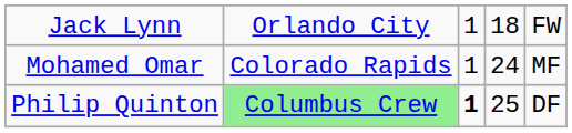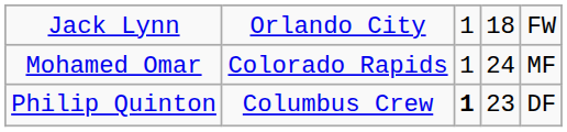 <table class="wikitable" style="text-align: center;">
 <tr>
 <td><a href='#'>Jack Lynn</a></td>
 <td><a href='#'>Orlando City</a></td>
 <td>1</td>
 <td>18</td>
 <td>FW</td>
 </tr>
 <tr>
 <td><a href='#'>Mohamed Omar</a></td>
 <td><a href='#'>Colorado Rapids</a></td>
 <td>1</td>
 <td>24</td>
 <td>MF</td>
 </tr>
 <tr>
 <td><a href='#'>Philip Quinton</a></td>
-<td style="background: lightgreen;"><a href='#'>Columbus Crew</a></td>
+<td><a href='#'>Columbus Crew</a></td>
 <td><strong>1</strong></td>
-<td>25</td>
+<td>23</td>
 <td>DF</td>
 </tr>
 </table>
